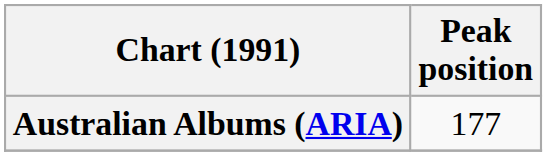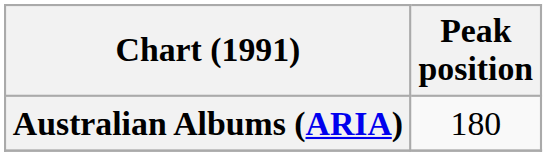 <table class="wikitable sortable plainrowheaders" style="text-align:center;">
 <tr>
 <th scope="col">Chart (1991)</th>
 <th scope="col">Peak<br>position</th>
 </tr>
 <tr>
 <th scope="row">Australian Albums (<a href='#'>ARIA</a>) </th>
-<td>177</td>
+<td>180</td>
 </tr>
 <tr>
 </tr>
 <tr>
 </tr>
 <tr>
 </tr>
 <tr>
 </tr>
 <tr>
 </tr>
 <tr>
 </tr>
 </table>
